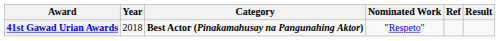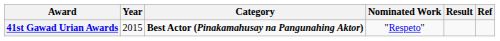 <table class="wikitable sortable">
 <tr>
 <th>Award</th>
 <th>Year</th>
 <th>Category</th>
 <th>Nominated Work</th>
+<th>Result</th>
 <th>Ref</th>
-<th>Result</th>
 </tr>
 <tr>
 <th><a href='#'>41st Gawad Urian Awards</a></th>
-<td>2018</td>
+<td>2015</td>
 <td><strong>Best Actor (<em>Pinakamahusay na Pangunahing Aktor</em>)</strong></td>
 <td align=center>"<a href='#'>Respeto</a>"</td>
 <td></td>
 <td></td>
 </tr>
 </table>
